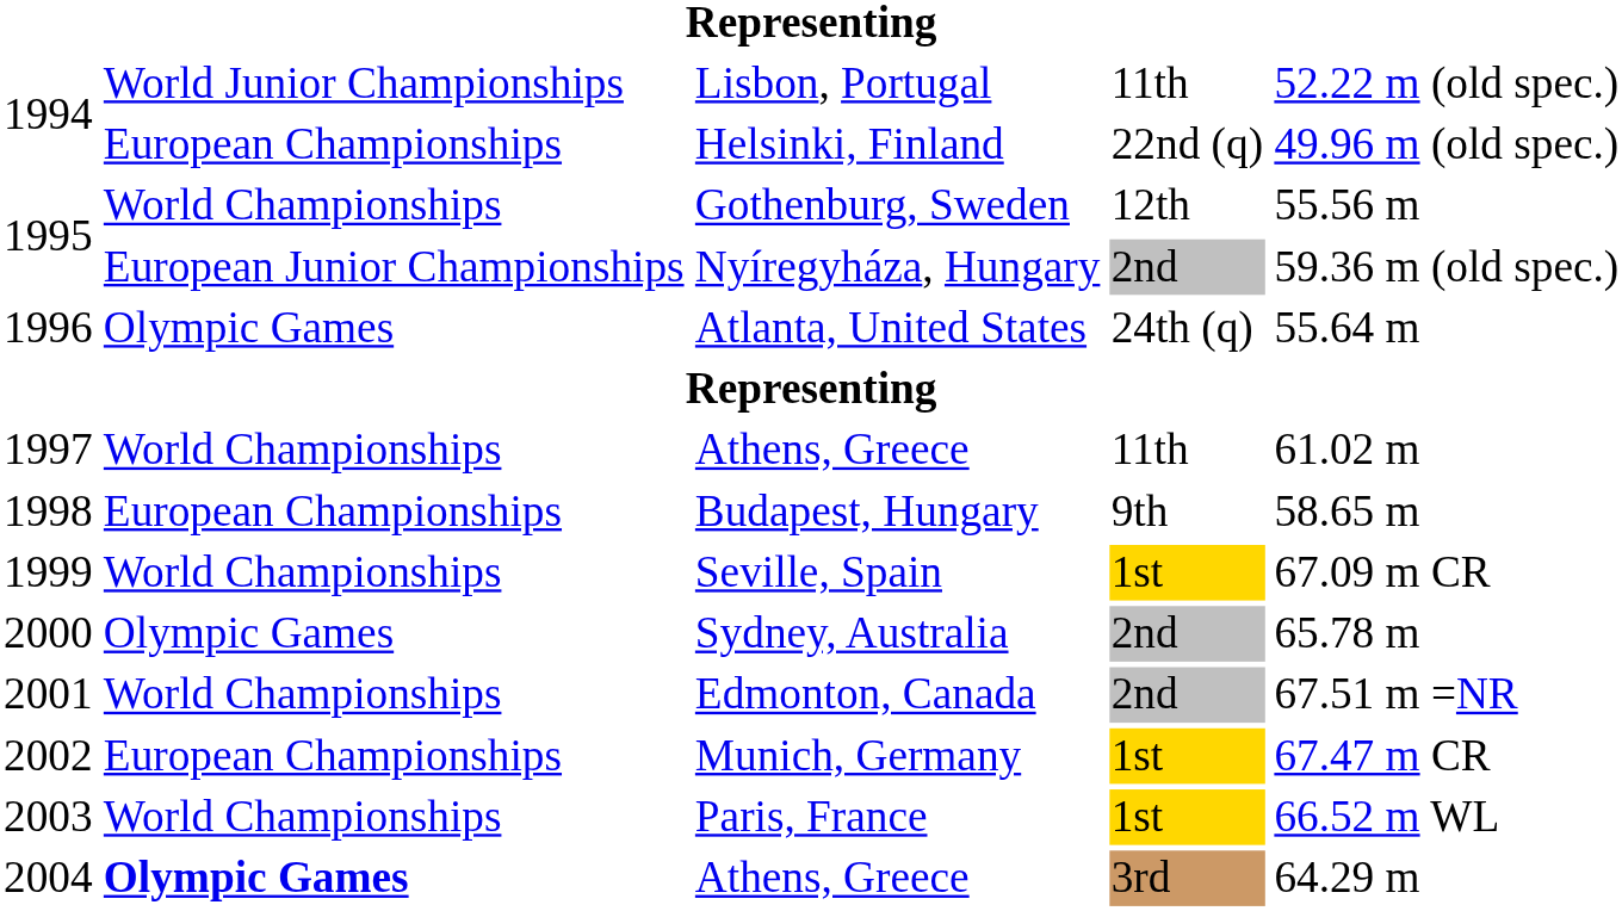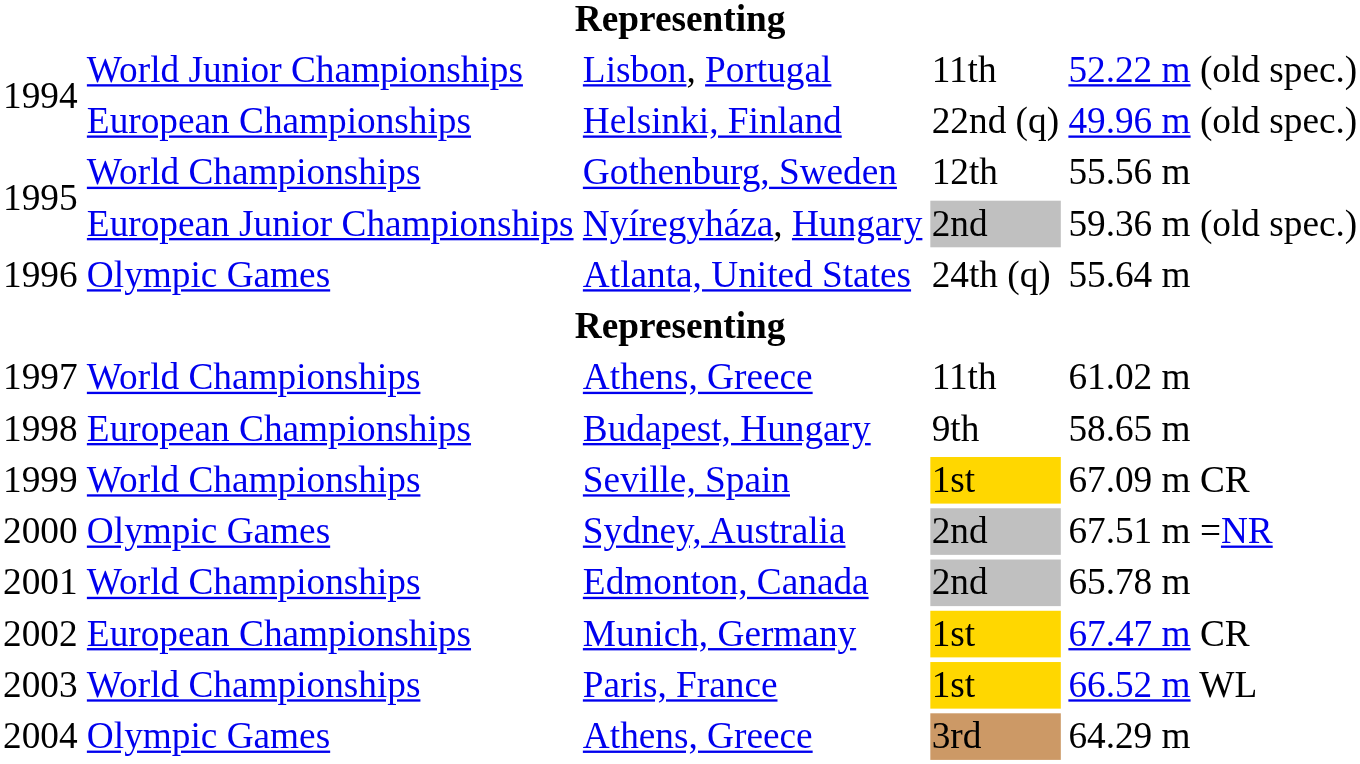 <table>
 <tr>
 <th colspan="5">Representing </th>
 </tr>
 <tr>
 <td rowspan=2>1994</td>
 <td><a href='#'>World Junior Championships</a></td>
 <td><a href='#'>Lisbon</a>, <a href='#'>Portugal</a></td>
 <td>11th</td>
 <td><a href='#'>52.22 m</a> (old spec.)</td>
 </tr>
 <tr>
 <td><a href='#'>European Championships</a></td>
 <td><a href='#'>Helsinki, Finland</a></td>
 <td>22nd (q)</td>
 <td><a href='#'>49.96 m</a> (old spec.)</td>
 </tr>
 <tr>
 <td rowspan=2>1995</td>
 <td><a href='#'>World Championships</a></td>
 <td><a href='#'>Gothenburg, Sweden</a></td>
 <td>12th</td>
 <td>55.56 m</td>
 </tr>
 <tr>
 <td><a href='#'>European Junior Championships</a></td>
 <td><a href='#'>Nyíregyháza</a>, <a href='#'>Hungary</a></td>
 <td bgcolor="silver">2nd</td>
 <td>59.36 m (old spec.)</td>
 </tr>
 <tr>
 <td>1996</td>
 <td><a href='#'>Olympic Games</a></td>
 <td><a href='#'>Atlanta, United States</a></td>
 <td>24th (q)</td>
 <td>55.64 m</td>
 </tr>
 <tr>
 <th colspan="5">Representing </th>
 </tr>
 <tr>
 <td>1997</td>
 <td><a href='#'>World Championships</a></td>
 <td><a href='#'>Athens, Greece</a></td>
 <td>11th</td>
 <td>61.02 m</td>
 </tr>
 <tr>
 <td>1998</td>
 <td><a href='#'>European Championships</a></td>
 <td><a href='#'>Budapest, Hungary</a></td>
 <td>9th</td>
 <td>58.65 m</td>
 </tr>
 <tr>
 <td>1999</td>
 <td><a href='#'>World Championships</a></td>
 <td><a href='#'>Seville, Spain</a></td>
 <td bgcolor="gold">1st</td>
 <td>67.09 m CR</td>
 </tr>
 <tr>
 <td>2000</td>
 <td><a href='#'>Olympic Games</a></td>
 <td><a href='#'>Sydney, Australia</a></td>
 <td bgcolor="silver">2nd</td>
-<td>65.78 m</td>
+<td>67.51 m =<a href='#'>NR</a></td>
 </tr>
 <tr>
 <td>2001</td>
 <td><a href='#'>World Championships</a></td>
 <td><a href='#'>Edmonton, Canada</a></td>
 <td bgcolor="silver">2nd</td>
-<td>67.51 m =<a href='#'>NR</a></td>
+<td>65.78 m</td>
 </tr>
 <tr>
 <td>2002</td>
 <td><a href='#'>European Championships</a></td>
 <td><a href='#'>Munich, Germany</a></td>
 <td bgcolor="gold">1st</td>
 <td><a href='#'>67.47 m</a> CR</td>
 </tr>
 <tr>
 <td>2003</td>
 <td><a href='#'>World Championships</a></td>
 <td><a href='#'>Paris, France</a></td>
 <td bgcolor="gold">1st</td>
 <td><a href='#'>66.52 m</a> WL</td>
 </tr>
 <tr>
 <td>2004</td>
-<td><strong><a href='#'>Olympic Games</a></strong></td>
+<td><a href='#'>Olympic Games</a></td>
 <td><a href='#'>Athens, Greece</a></td>
 <td bgcolor="CC9966">3rd</td>
 <td>64.29 m</td>
 </tr>
 </table>
